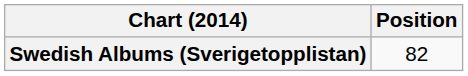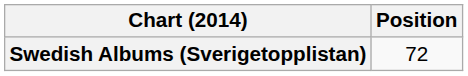 <table class="wikitable plainrowheaders" style="text-align:center">
 <tr>
 <th scope="col">Chart (2014)</th>
 <th scope="col">Position</th>
 </tr>
 <tr>
 <th scope="row">Swedish Albums (Sverigetopplistan)</th>
-<td>82</td>
+<td>72</td>
 </tr>
 </table>
